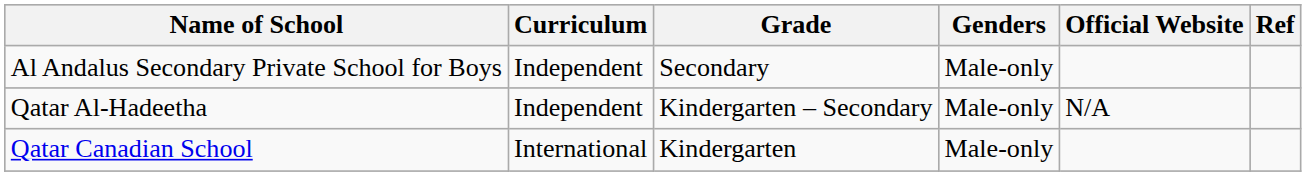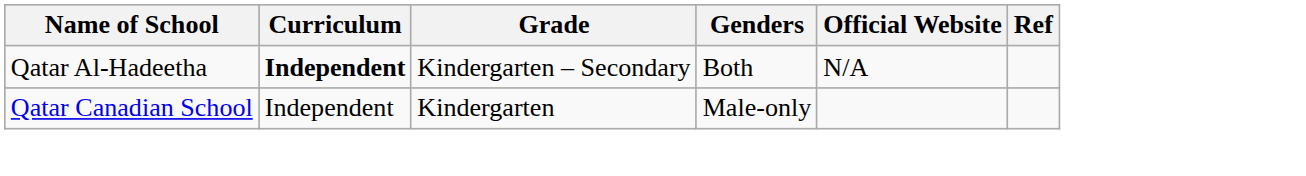 <table class="wikitable">
 <tr>
 <th>Name of School</th>
 <th>Curriculum</th>
 <th>Grade</th>
 <th>Genders</th>
 <th>Official Website</th>
 <th>Ref</th>
 </tr>
 <tr>
-<td>Al Andalus Secondary Private School for Boys</td>
-<td>Independent</td>
-<td>Secondary</td>
-<td>Male-only</td>
-<td></td>
-<td></td>
-</tr>
-<tr>
 <td>Qatar Al-Hadeetha</td>
-<td>Independent</td>
+<td><strong>Independent</strong></td>
 <td>Kindergarten – Secondary</td>
-<td>Male-only</td>
+<td>Both</td>
 <td>N/A</td>
 <td></td>
 </tr>
 <tr>
 <td><a href='#'>Qatar Canadian School</a></td>
-<td>International</td>
+<td>Independent</td>
 <td>Kindergarten</td>
 <td>Male-only</td>
 <td></td>
 <td></td>
 </tr>
 </table>
